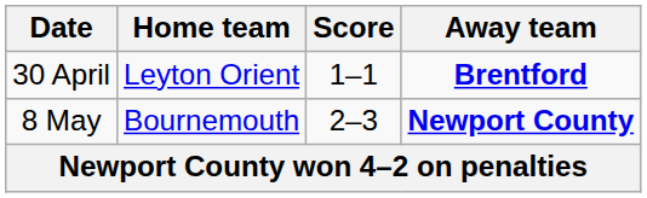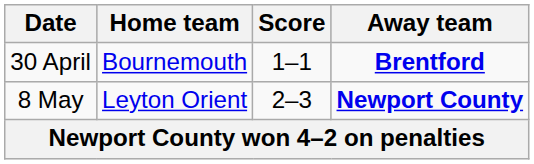 <table class="wikitable" style="text-align: center">
 <tr>
 <th>Date</th>
 <th>Home team</th>
 <th>Score</th>
 <th>Away team</th>
 </tr>
 <tr>
 <td>30 April</td>
-<td><a href='#'>Leyton Orient</a></td>
+<td><a href='#'>Bournemouth</a></td>
 <td>1–1</td>
 <td><strong><a href='#'>Brentford</a></strong></td>
 </tr>
 <tr>
 <td>8 May</td>
-<td><a href='#'>Bournemouth</a></td>
+<td><a href='#'>Leyton Orient</a></td>
 <td>2–3</td>
 <td><strong><a href='#'>Newport County</a></strong></td>
 </tr>
 <tr>
 <th colspan="5">Newport County won 4–2 on penalties</th>
 </tr>
 </table>
